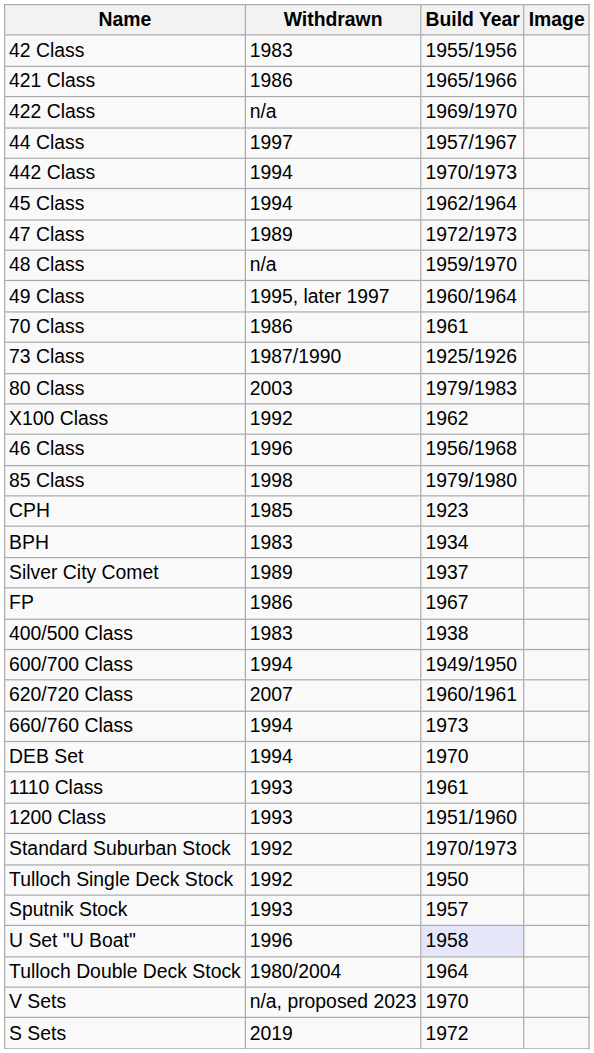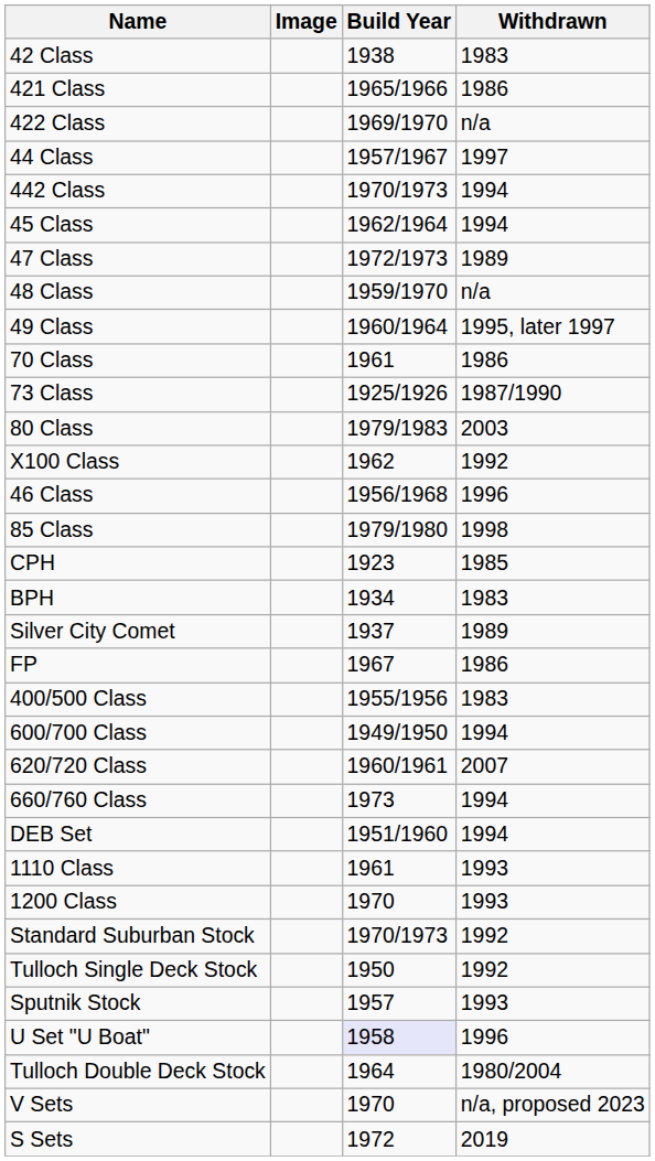 <table class="wikitable">
 <tr>
 <th>Name</th>
+<th>Image</th>
+<th>Build Year</th>
 <th>Withdrawn</th>
-<th>Build Year</th>
-<th>Image</th>
 </tr>
 <tr>
 <td>42 Class</td>
+<td></td>
+<td>1938</td>
 <td>1983</td>
-<td>1955/1956</td>
-<td></td>
 </tr>
 <tr>
 <td>421 Class</td>
+<td></td>
+<td>1965/1966</td>
 <td>1986</td>
-<td>1965/1966</td>
-<td></td>
 </tr>
 <tr>
 <td>422 Class</td>
+<td></td>
+<td>1969/1970</td>
 <td>n/a</td>
-<td>1969/1970</td>
-<td></td>
 </tr>
 <tr>
 <td>44 Class</td>
+<td></td>
+<td>1957/1967</td>
 <td>1997</td>
-<td>1957/1967</td>
-<td></td>
 </tr>
 <tr>
 <td>442 Class</td>
+<td></td>
+<td>1970/1973</td>
 <td>1994</td>
-<td>1970/1973</td>
-<td></td>
 </tr>
 <tr>
 <td>45 Class</td>
+<td></td>
+<td>1962/1964</td>
 <td>1994</td>
-<td>1962/1964</td>
-<td></td>
 </tr>
 <tr>
 <td>47 Class</td>
+<td></td>
+<td>1972/1973</td>
 <td>1989</td>
-<td>1972/1973</td>
-<td></td>
 </tr>
 <tr>
 <td>48 Class</td>
+<td></td>
+<td>1959/1970</td>
 <td>n/a</td>
-<td>1959/1970</td>
-<td></td>
 </tr>
 <tr>
 <td>49 Class</td>
+<td></td>
+<td>1960/1964</td>
 <td>1995, later 1997</td>
-<td>1960/1964</td>
-<td></td>
 </tr>
 <tr>
 <td>70 Class</td>
+<td></td>
+<td>1961</td>
 <td>1986</td>
-<td>1961</td>
-<td></td>
 </tr>
 <tr>
 <td>73 Class</td>
+<td></td>
+<td>1925/1926</td>
 <td>1987/1990</td>
-<td>1925/1926</td>
-<td></td>
 </tr>
 <tr>
 <td>80 Class</td>
+<td></td>
+<td>1979/1983</td>
 <td>2003</td>
-<td>1979/1983</td>
-<td></td>
 </tr>
 <tr>
 <td>X100 Class</td>
+<td></td>
+<td>1962</td>
 <td>1992</td>
-<td>1962</td>
-<td></td>
 </tr>
 <tr>
 <td>46 Class</td>
+<td></td>
+<td>1956/1968</td>
 <td>1996</td>
-<td>1956/1968</td>
-<td></td>
 </tr>
 <tr>
 <td>85 Class</td>
+<td></td>
+<td>1979/1980</td>
 <td>1998</td>
-<td>1979/1980</td>
-<td></td>
 </tr>
 <tr>
 <td>CPH</td>
+<td></td>
+<td>1923</td>
 <td>1985</td>
-<td>1923</td>
-<td></td>
 </tr>
 <tr>
 <td>BPH</td>
+<td></td>
+<td>1934</td>
 <td>1983</td>
-<td>1934</td>
-<td></td>
 </tr>
 <tr>
 <td>Silver City Comet</td>
+<td></td>
+<td>1937</td>
 <td>1989</td>
-<td>1937</td>
-<td></td>
 </tr>
 <tr>
 <td>FP</td>
+<td></td>
+<td>1967</td>
 <td>1986</td>
-<td>1967</td>
-<td></td>
 </tr>
 <tr>
 <td>400/500 Class</td>
+<td></td>
+<td>1955/1956</td>
 <td>1983</td>
-<td>1938</td>
-<td></td>
 </tr>
 <tr>
 <td>600/700 Class</td>
+<td></td>
+<td>1949/1950</td>
 <td>1994</td>
-<td>1949/1950</td>
-<td></td>
 </tr>
 <tr>
 <td>620/720 Class</td>
+<td></td>
+<td>1960/1961</td>
 <td>2007</td>
-<td>1960/1961</td>
-<td></td>
 </tr>
 <tr>
 <td>660/760 Class</td>
+<td></td>
+<td>1973</td>
 <td>1994</td>
-<td>1973</td>
-<td></td>
 </tr>
 <tr>
 <td>DEB Set</td>
+<td></td>
+<td>1951/1960</td>
 <td>1994</td>
-<td>1970</td>
-<td></td>
 </tr>
 <tr>
 <td>1110 Class</td>
+<td></td>
+<td>1961</td>
 <td>1993</td>
-<td>1961</td>
-<td></td>
 </tr>
 <tr>
 <td>1200 Class</td>
+<td></td>
+<td>1970</td>
 <td>1993</td>
-<td>1951/1960</td>
-<td></td>
 </tr>
 <tr>
 <td>Standard Suburban Stock</td>
+<td></td>
+<td>1970/1973</td>
 <td>1992</td>
-<td>1970/1973</td>
-<td></td>
 </tr>
 <tr>
 <td>Tulloch Single Deck Stock</td>
+<td></td>
+<td>1950</td>
 <td>1992</td>
-<td>1950</td>
-<td></td>
 </tr>
 <tr>
 <td>Sputnik Stock</td>
+<td></td>
+<td>1957</td>
 <td>1993</td>
-<td>1957</td>
-<td></td>
 </tr>
 <tr>
 <td>U Set "U Boat"</td>
+<td></td>
+<td style="background: lavender;">1958</td>
 <td>1996</td>
-<td style="background: lavender;">1958</td>
-<td></td>
 </tr>
 <tr>
 <td>Tulloch Double Deck Stock</td>
+<td></td>
+<td>1964</td>
 <td>1980/2004</td>
-<td>1964</td>
-<td></td>
 </tr>
 <tr>
 <td>V Sets</td>
+<td></td>
+<td>1970</td>
 <td>n/a, proposed 2023</td>
-<td>1970</td>
-<td></td>
 </tr>
 <tr>
 <td>S Sets</td>
+<td></td>
+<td>1972</td>
 <td>2019</td>
-<td>1972</td>
-<td></td>
 </tr>
 </table>
